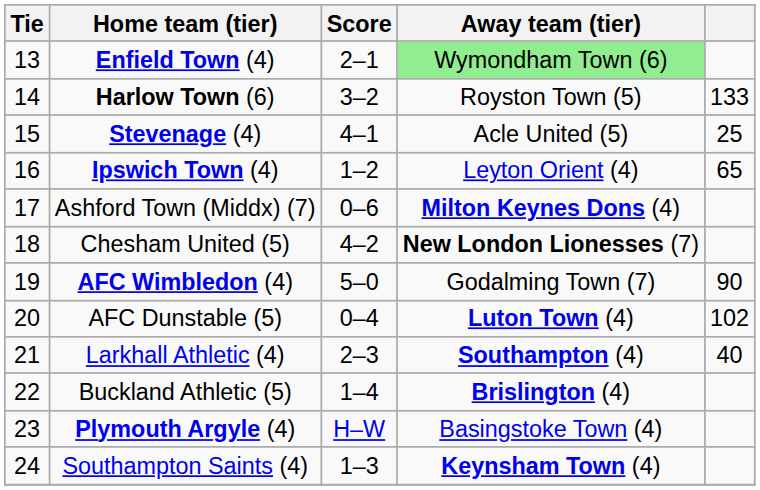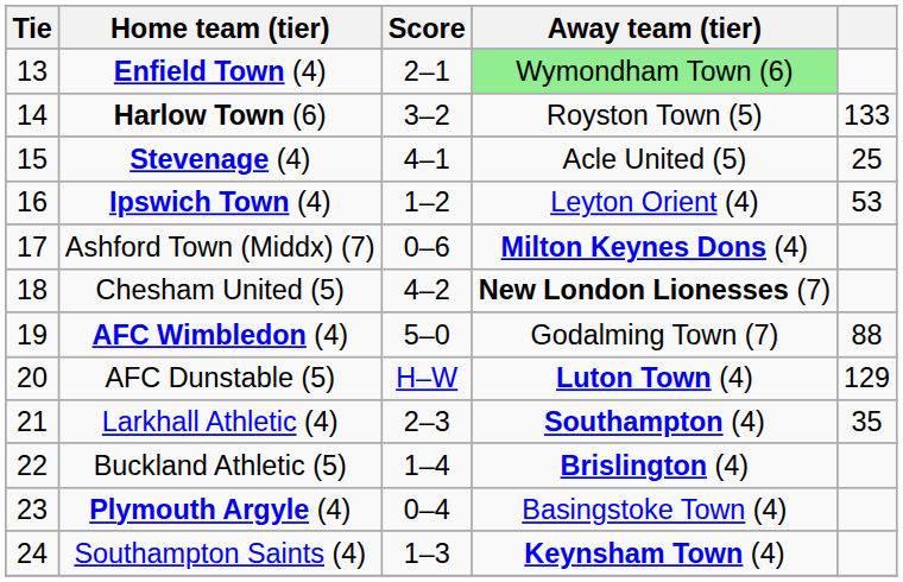 <table class="wikitable" style="text-align:center; font-size:85%">
 <tr>
 <th>Tie</th>
 <th>Home team (tier)</th>
 <th>Score</th>
 <th>Away team (tier)</th>
 <th></th>
 </tr>
 <tr>
 <td>13</td>
 <td><strong><a href='#'>Enfield Town</a></strong> (4)</td>
 <td>2–1</td>
 <td style="background: lightgreen;">Wymondham Town (6)</td>
 <td></td>
 </tr>
 <tr>
 <td>14</td>
 <td><strong>Harlow Town</strong> (6)</td>
 <td>3–2</td>
 <td>Royston Town (5)</td>
 <td>133</td>
 </tr>
 <tr>
 <td>15</td>
 <td><strong><a href='#'>Stevenage</a></strong> (4)</td>
 <td>4–1</td>
 <td>Acle United (5)</td>
 <td>25</td>
 </tr>
 <tr>
 <td>16</td>
 <td><strong><a href='#'>Ipswich Town</a></strong> (4)</td>
 <td>1–2 </td>
 <td><a href='#'>Leyton Orient</a> (4)</td>
-<td>65</td>
+<td>53</td>
 </tr>
 <tr>
 <td>17</td>
 <td>Ashford Town (Middx) (7)</td>
 <td>0–6</td>
 <td><strong><a href='#'>Milton Keynes Dons</a></strong> (4)</td>
 <td></td>
 </tr>
 <tr>
 <td>18</td>
 <td>Chesham United (5)</td>
 <td>4–2 </td>
 <td><strong>New London Lionesses</strong> (7)</td>
 <td></td>
 </tr>
 <tr>
 <td>19</td>
 <td><strong><a href='#'>AFC Wimbledon</a></strong> (4)</td>
 <td>5–0</td>
 <td>Godalming Town (7)</td>
-<td>90</td>
+<td>88</td>
 </tr>
 <tr>
 <td>20</td>
 <td>AFC Dunstable (5)</td>
-<td>0–4</td>
+<td><a href='#'>H–W</a></td>
 <td><strong><a href='#'>Luton Town</a></strong> (4)</td>
-<td>102</td>
+<td>129</td>
 </tr>
 <tr>
 <td>21</td>
 <td><a href='#'>Larkhall Athletic</a> (4)</td>
 <td>2–3</td>
 <td><strong><a href='#'>Southampton</a></strong> (4)</td>
-<td>40</td>
+<td>35</td>
 </tr>
 <tr>
 <td>22</td>
 <td>Buckland Athletic (5)</td>
 <td>1–4</td>
 <td><strong><a href='#'>Brislington</a></strong> (4)</td>
 <td></td>
 </tr>
 <tr>
 <td>23</td>
 <td><strong><a href='#'>Plymouth Argyle</a></strong> (4)</td>
-<td><a href='#'>H–W</a></td>
+<td>0–4</td>
 <td><a href='#'>Basingstoke Town</a> (4)</td>
 <td></td>
 </tr>
 <tr>
 <td>24</td>
 <td><a href='#'>Southampton Saints</a> (4)</td>
 <td>1–3</td>
 <td><strong><a href='#'>Keynsham Town</a></strong> (4)</td>
 <td></td>
 </tr>
 <tr>
 </tr>
 </table>
